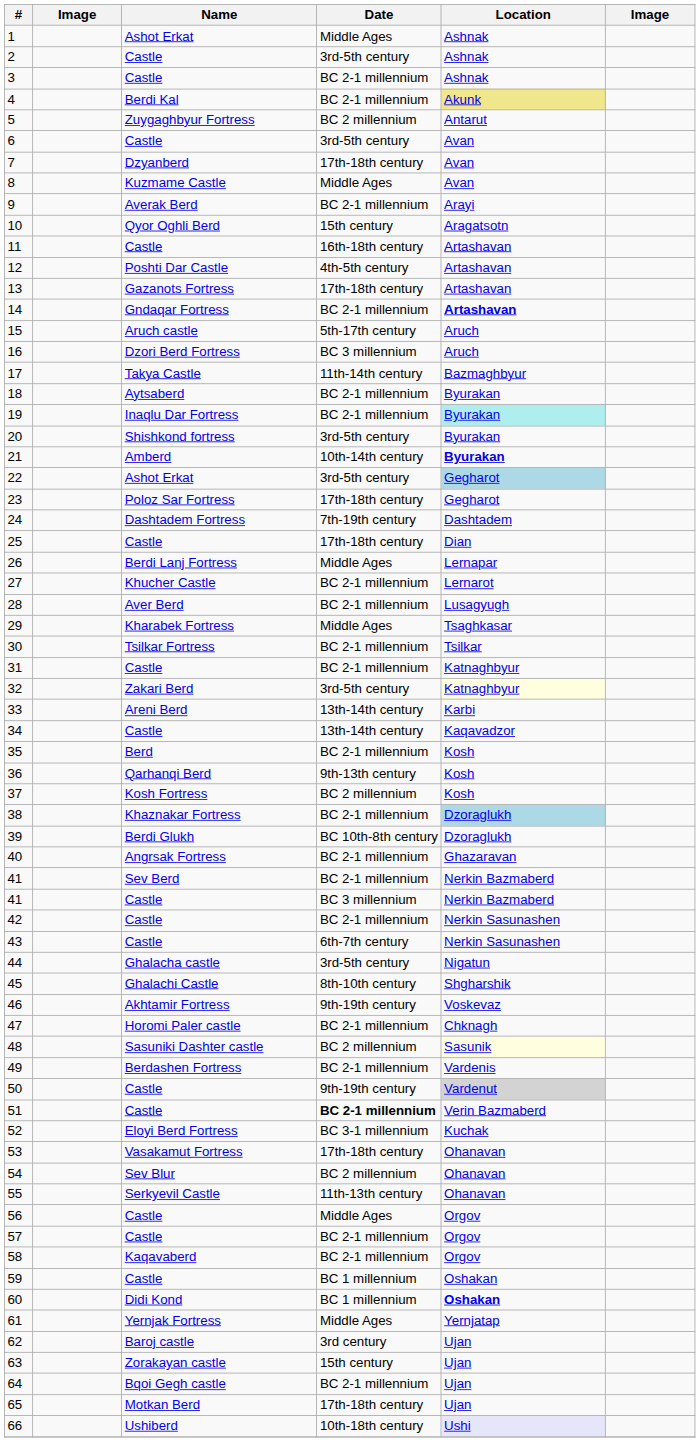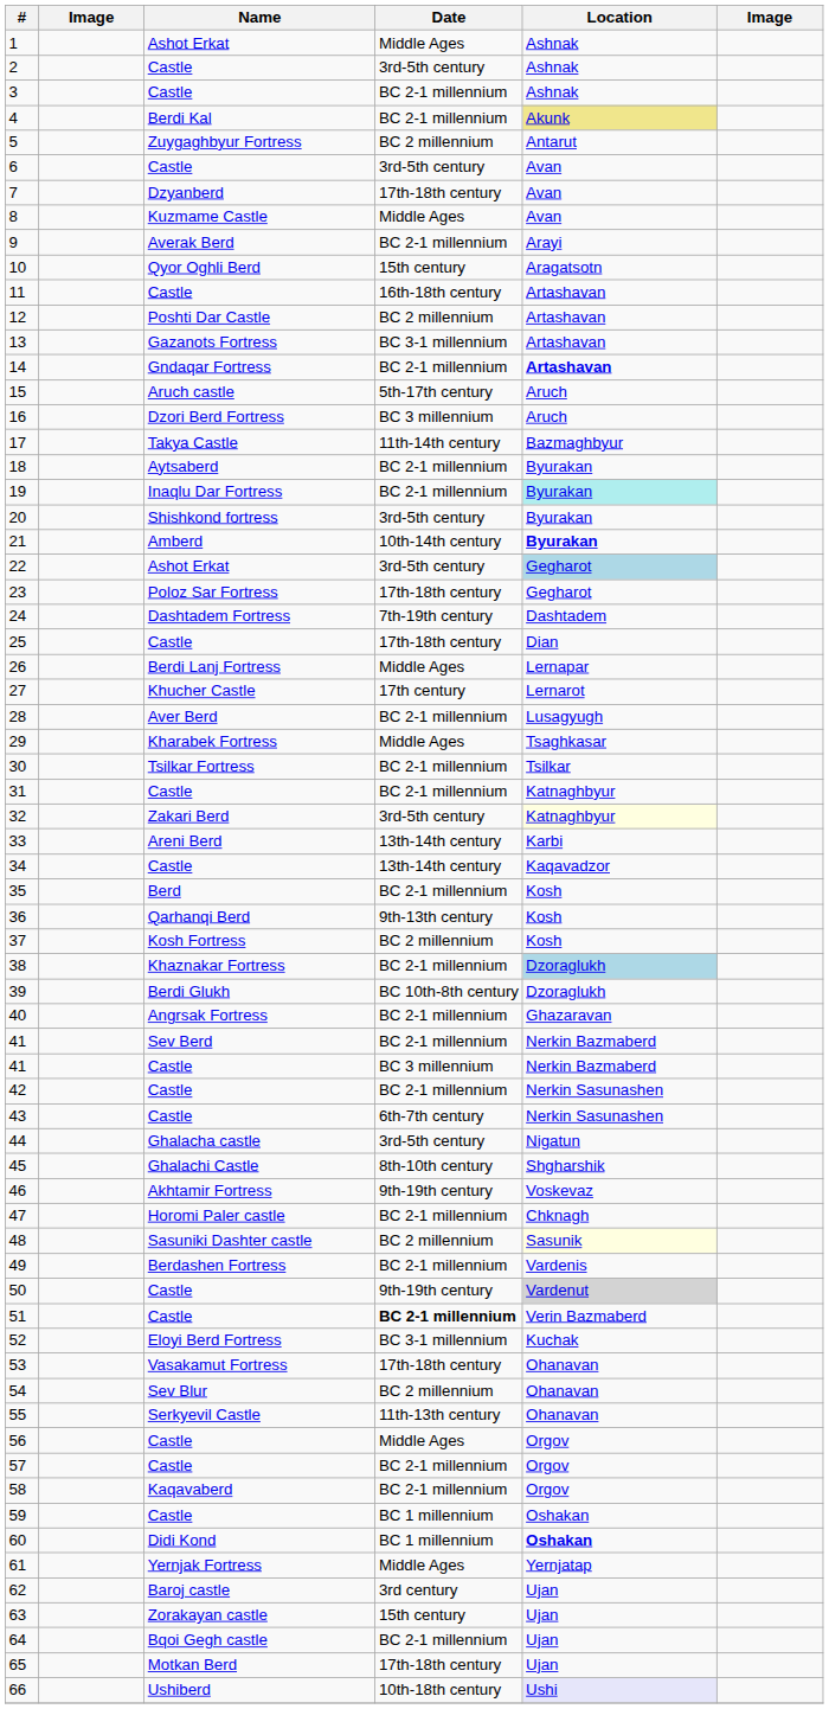 <table class="sortable wikitable">
 <tr valign=bottom>
 <th>#</th>
 <th width=100px>Image</th>
 <th width=>Name</th>
 <th width=18%>Date</th>
 <th width=>Location</th>
 <th width=100px>Image</th>
 </tr>
 <tr>
 <td>1</td>
 <td></td>
 <td><a href='#'>Ashot Erkat</a></td>
 <td data-sort-value="1500">Middle Ages</td>
 <td><a href='#'>Ashnak</a></td>
 <td></td>
 </tr>
 <tr>
 <td>2</td>
 <td></td>
 <td><a href='#'>Castle</a></td>
 <td data-sort-value="300">3rd-5th century</td>
 <td><a href='#'>Ashnak</a></td>
 <td></td>
 </tr>
 <tr>
 <td>3</td>
 <td></td>
 <td><a href='#'>Castle</a></td>
 <td data-sort-value="-2000">BC 2-1 millennium</td>
 <td><a href='#'>Ashnak</a></td>
 <td></td>
 </tr>
 <tr>
 <td>4</td>
 <td></td>
 <td><a href='#'>Berdi Kal</a></td>
 <td data-sort-value="-2000">BC 2-1 millennium</td>
 <td style="background: khaki;"><a href='#'>Akunk</a></td>
 <td></td>
 </tr>
 <tr>
 <td>5</td>
 <td></td>
 <td><a href='#'>Zuygaghbyur Fortress</a></td>
 <td data-sort-value="-2000">BC 2 millennium</td>
 <td><a href='#'>Antarut</a></td>
 <td></td>
 </tr>
 <tr>
 <td>6</td>
 <td></td>
 <td><a href='#'>Castle</a></td>
 <td data-sort-value="300">3rd-5th century</td>
 <td><a href='#'>Avan</a></td>
 <td></td>
 </tr>
 <tr>
 <td>7</td>
 <td></td>
 <td><a href='#'>Dzyanberd</a></td>
 <td data-sort-value="1700">17th-18th century</td>
 <td><a href='#'>Avan</a></td>
 <td></td>
 </tr>
 <tr>
 <td>8</td>
 <td></td>
 <td><a href='#'>Kuzmame Castle</a></td>
 <td data-sort-value="1500">Middle Ages</td>
 <td><a href='#'>Avan</a></td>
 <td></td>
 </tr>
 <tr>
 <td>9</td>
 <td></td>
 <td><a href='#'>Averak Berd</a></td>
 <td data-sort-value="-2000">BC 2-1 millennium</td>
 <td><a href='#'>Arayi</a></td>
 <td></td>
 </tr>
 <tr>
 <td>10</td>
 <td></td>
 <td><a href='#'>Qyor Oghli Berd</a></td>
 <td data-sort-value="1500">15th century</td>
 <td><a href='#'>Aragatsotn</a></td>
 <td></td>
 </tr>
 <tr>
 <td>11</td>
 <td></td>
 <td><a href='#'>Castle</a></td>
 <td data-sort-value="1600">16th-18th century</td>
 <td><a href='#'>Artashavan</a></td>
 <td></td>
 </tr>
 <tr>
 <td>12</td>
 <td></td>
 <td><a href='#'>Poshti Dar Castle</a></td>
-<td data-sort-value="400">4th-5th century</td>
+<td data-sort-value="-2000">BC 2 millennium</td>
 <td><a href='#'>Artashavan</a></td>
 <td></td>
 </tr>
 <tr>
 <td>13</td>
 <td></td>
 <td><a href='#'>Gazanots Fortress</a></td>
-<td data-sort-value="1700">17th-18th century</td>
+<td data-sort-value="-3000">BC 3-1  millennium</td>
 <td><a href='#'>Artashavan</a></td>
 <td></td>
 </tr>
 <tr>
 <td>14</td>
 <td></td>
 <td><a href='#'>Gndaqar Fortress</a></td>
 <td data-sort-value="-2000">BC 2-1  millennium</td>
 <td><strong><a href='#'>Artashavan</a></strong></td>
 <td></td>
 </tr>
 <tr>
 <td>15</td>
 <td></td>
 <td><a href='#'>Aruch castle</a></td>
 <td data-sort-value="500">5th-17th century</td>
 <td><a href='#'>Aruch</a></td>
 <td></td>
 </tr>
 <tr>
 <td>16</td>
 <td></td>
 <td><a href='#'>Dzori Berd Fortress</a></td>
 <td data-sort-value="-3000">BC 3 millennium</td>
 <td><a href='#'>Aruch</a></td>
 <td></td>
 </tr>
 <tr>
 <td>17</td>
 <td></td>
 <td><a href='#'>Takya Castle</a></td>
 <td data-sort-value="1100">11th-14th century</td>
 <td><a href='#'>Bazmaghbyur</a></td>
 <td></td>
 </tr>
 <tr>
 <td>18</td>
 <td></td>
 <td><a href='#'>Aytsaberd</a></td>
 <td data-sort-value="-2000">BC 2-1 millennium</td>
 <td><a href='#'>Byurakan</a></td>
 <td></td>
 </tr>
 <tr>
 <td>19</td>
 <td></td>
 <td><a href='#'>Inaqlu Dar Fortress</a></td>
 <td data-sort-value="-2000">BC 2-1 millennium</td>
 <td style="background: paleturquoise;"><a href='#'>Byurakan</a></td>
 <td></td>
 </tr>
 <tr>
 <td>20</td>
 <td></td>
 <td><a href='#'>Shishkond fortress</a></td>
 <td data-sort-value="300">3rd-5th century</td>
 <td><a href='#'>Byurakan</a></td>
 <td></td>
 </tr>
 <tr>
 <td>21</td>
 <td></td>
 <td><a href='#'>Amberd</a></td>
 <td data-sort-value="1000">10th-14th century</td>
 <td><strong><a href='#'>Byurakan</a></strong></td>
 <td></td>
 </tr>
 <tr>
 <td>22</td>
 <td></td>
 <td><a href='#'>Ashot Erkat</a></td>
 <td data-sort-value="300">3rd-5th century</td>
 <td style="background: lightblue;"><a href='#'>Gegharot</a></td>
 <td></td>
 </tr>
 <tr>
 <td>23</td>
 <td></td>
 <td><a href='#'>Poloz Sar Fortress</a></td>
 <td data-sort-value="1700">17th-18th century</td>
 <td><a href='#'>Gegharot</a></td>
 <td></td>
 </tr>
 <tr>
 <td>24</td>
 <td></td>
 <td><a href='#'>Dashtadem Fortress</a></td>
 <td data-sort-value="700">7th-19th century</td>
 <td><a href='#'>Dashtadem</a></td>
 <td></td>
 </tr>
 <tr>
 <td>25</td>
 <td></td>
 <td><a href='#'>Castle</a></td>
 <td data-sort-value="1700">17th-18th century</td>
 <td><a href='#'>Dian</a></td>
 <td></td>
 </tr>
 <tr>
 <td>26</td>
 <td></td>
 <td><a href='#'>Berdi Lanj Fortress</a></td>
 <td data-sort-value="1500">Middle Ages</td>
 <td><a href='#'>Lernapar</a></td>
 <td></td>
 </tr>
 <tr>
 <td>27</td>
 <td></td>
 <td><a href='#'>Khucher Castle</a></td>
-<td data-sort-value="-2000">BC 2-1 millennium</td>
+<td data-sort-value="1700">17th century</td>
 <td><a href='#'>Lernarot</a></td>
 <td></td>
 </tr>
 <tr>
 <td>28</td>
 <td></td>
 <td><a href='#'>Aver Berd</a></td>
 <td data-sort-value="-2000">BC 2-1 millennium</td>
 <td><a href='#'>Lusagyugh</a></td>
 <td></td>
 </tr>
 <tr>
 <td>29</td>
 <td></td>
 <td><a href='#'>Kharabek Fortress</a></td>
 <td data-sort-value="1500">Middle Ages</td>
 <td><a href='#'>Tsaghkasar</a></td>
 <td></td>
 </tr>
 <tr>
 <td>30</td>
 <td></td>
 <td><a href='#'>Tsilkar Fortress</a></td>
 <td data-sort-value="-2000">BC 2-1 millennium</td>
 <td><a href='#'>Tsilkar</a></td>
 <td></td>
 </tr>
 <tr>
 <td>31</td>
 <td></td>
 <td><a href='#'>Castle</a></td>
 <td data-sort-value="-2000">BC 2-1 millennium</td>
 <td><a href='#'>Katnaghbyur</a></td>
 <td></td>
 </tr>
 <tr>
 <td>32</td>
 <td></td>
 <td><a href='#'>Zakari Berd</a></td>
 <td data-sort-value="300">3rd-5th century</td>
 <td style="background: lightyellow;"><a href='#'>Katnaghbyur</a></td>
 <td></td>
 </tr>
 <tr>
 <td>33</td>
 <td></td>
 <td><a href='#'>Areni Berd</a></td>
 <td data-sort-value="1300">13th-14th century</td>
 <td><a href='#'>Karbi</a></td>
 <td></td>
 </tr>
 <tr>
 <td>34</td>
 <td></td>
 <td><a href='#'>Castle</a></td>
 <td data-sort-value="1300">13th-14th century</td>
 <td><a href='#'>Kaqavadzor</a></td>
 <td></td>
 </tr>
 <tr>
 <td>35</td>
 <td></td>
 <td><a href='#'>Berd</a></td>
 <td data-sort-value="-2000">BC 2-1 millennium</td>
 <td><a href='#'>Kosh</a></td>
 <td></td>
 </tr>
 <tr>
 <td>36</td>
 <td></td>
 <td><a href='#'>Qarhanqi Berd</a></td>
 <td data-sort-value="900">9th-13th century</td>
 <td><a href='#'>Kosh</a></td>
 <td></td>
 </tr>
 <tr>
 <td>37</td>
 <td></td>
 <td><a href='#'>Kosh Fortress</a></td>
 <td data-sort-value="-2000">BC 2 millennium</td>
 <td><a href='#'>Kosh</a></td>
 <td></td>
 </tr>
 <tr>
 <td>38</td>
 <td></td>
 <td><a href='#'>Khaznakar Fortress</a></td>
 <td data-sort-value="-2000">BC 2-1 millennium</td>
 <td style="background: lightblue;"><a href='#'>Dzoraglukh</a></td>
 <td></td>
 </tr>
 <tr>
 <td>39</td>
 <td></td>
 <td><a href='#'>Berdi Glukh</a></td>
 <td data-sort-value="-1000">BC 10th-8th century</td>
 <td><a href='#'>Dzoraglukh</a></td>
 <td></td>
 </tr>
 <tr>
 <td>40</td>
 <td></td>
 <td><a href='#'>Angrsak Fortress</a></td>
 <td data-sort-value="-2000">BC 2-1 millennium</td>
 <td><a href='#'>Ghazaravan</a></td>
 <td></td>
 </tr>
 <tr>
 <td>41</td>
 <td></td>
 <td><a href='#'>Sev Berd</a></td>
 <td data-sort-value="-2000">BC 2-1 millennium</td>
 <td><a href='#'>Nerkin Bazmaberd</a></td>
 <td></td>
 </tr>
 <tr>
 <td>41</td>
 <td></td>
 <td><a href='#'>Castle</a></td>
 <td data-sort-value="-3000">BC 3 millennium</td>
 <td><a href='#'>Nerkin Bazmaberd</a></td>
 <td></td>
 </tr>
 <tr>
 <td>42</td>
 <td></td>
 <td><a href='#'>Castle</a></td>
 <td data-sort-value="-2000">BC 2-1 millennium</td>
 <td><a href='#'>Nerkin Sasunashen</a></td>
 <td></td>
 </tr>
 <tr>
 <td>43</td>
 <td></td>
 <td><a href='#'>Castle</a></td>
 <td data-sort-value="600">6th-7th century</td>
 <td><a href='#'>Nerkin Sasunashen</a></td>
 <td></td>
 </tr>
 <tr>
 <td>44</td>
 <td></td>
 <td><a href='#'>Ghalacha castle</a></td>
 <td data-sort-value="300">3rd-5th century</td>
 <td><a href='#'>Nigatun</a></td>
 <td></td>
 </tr>
 <tr>
 <td>45</td>
 <td></td>
 <td><a href='#'>Ghalachi Castle</a></td>
 <td data-sort-value="800">8th-10th century</td>
 <td><a href='#'>Shgharshik</a></td>
 <td></td>
 </tr>
 <tr>
 <td>46</td>
 <td></td>
 <td><a href='#'>Akhtamir Fortress</a></td>
 <td data-sort-value="900">9th-19th century</td>
 <td><a href='#'>Voskevaz</a></td>
 <td></td>
 </tr>
 <tr>
 <td>47</td>
 <td></td>
 <td><a href='#'>Horomi Paler castle</a></td>
 <td data-sort-value="-2000">BC 2-1 millennium</td>
 <td><a href='#'>Chknagh</a></td>
 <td></td>
 </tr>
 <tr>
 <td>48</td>
 <td></td>
 <td><a href='#'>Sasuniki Dashter castle</a></td>
 <td data-sort-value="-2000">BC 2 millennium</td>
 <td style="background: lightyellow;"><a href='#'>Sasunik</a></td>
 <td></td>
 </tr>
 <tr>
 <td>49</td>
 <td></td>
 <td><a href='#'>Berdashen Fortress</a></td>
 <td data-sort-value="-2000">BC 2-1 millennium</td>
 <td><a href='#'>Vardenis</a></td>
 <td></td>
 </tr>
 <tr>
 <td>50</td>
 <td></td>
 <td><a href='#'>Castle</a></td>
 <td data-sort-value="900">9th-19th century</td>
 <td style="background: lightgrey;"><a href='#'>Vardenut</a></td>
 <td></td>
 </tr>
 <tr>
 <td>51</td>
 <td></td>
 <td><a href='#'>Castle</a></td>
 <td data-sort-value="-2000"><strong>BC 2-1 millennium</strong></td>
 <td><a href='#'>Verin Bazmaberd</a></td>
 <td></td>
 </tr>
 <tr>
 <td>52</td>
 <td></td>
 <td><a href='#'>Eloyi Berd Fortress</a></td>
 <td data-sort-value="-3000">BC 3-1 millennium</td>
 <td><a href='#'>Kuchak</a></td>
 <td></td>
 </tr>
 <tr>
 <td>53</td>
 <td></td>
 <td><a href='#'>Vasakamut Fortress</a></td>
 <td data-sort-value="1700">17th-18th century</td>
 <td><a href='#'>Ohanavan</a></td>
 <td></td>
 </tr>
 <tr>
 <td>54</td>
 <td></td>
 <td><a href='#'>Sev Blur</a></td>
 <td data-sort-value="-2000">BC 2 millennium</td>
 <td><a href='#'>Ohanavan</a></td>
 <td></td>
 </tr>
 <tr>
 <td>55</td>
 <td></td>
 <td><a href='#'>Serkyevil Castle</a></td>
 <td data-sort-value="1100">11th-13th century</td>
 <td><a href='#'>Ohanavan</a></td>
 <td></td>
 </tr>
 <tr>
 <td>56</td>
 <td></td>
 <td><a href='#'>Castle</a></td>
 <td data-sort-value="1500">Middle Ages</td>
 <td><a href='#'>Orgov</a></td>
 <td></td>
 </tr>
 <tr>
 <td>57</td>
 <td></td>
 <td><a href='#'>Castle</a></td>
 <td data-sort-value="-2000">BC 2-1 millennium</td>
 <td><a href='#'>Orgov</a></td>
 <td></td>
 </tr>
 <tr>
 <td>58</td>
 <td></td>
 <td><a href='#'>Kaqavaberd</a></td>
 <td data-sort-value="-2000">BC 2-1 millennium</td>
 <td><a href='#'>Orgov</a></td>
 <td></td>
 </tr>
 <tr>
 <td>59</td>
 <td></td>
 <td><a href='#'>Castle</a></td>
 <td data-sort-value="-1000">BC 1 millennium</td>
 <td><a href='#'>Oshakan</a></td>
 <td></td>
 </tr>
 <tr>
 <td>60</td>
 <td></td>
 <td><a href='#'>Didi Kond</a></td>
 <td data-sort-value="-1000">BC 1 millennium</td>
 <td><strong><a href='#'>Oshakan</a></strong></td>
 <td></td>
 </tr>
 <tr>
 <td>61</td>
 <td></td>
 <td><a href='#'>Yernjak Fortress</a></td>
 <td data-sort-value="1500">Middle Ages</td>
 <td><a href='#'>Yernjatap</a></td>
 <td></td>
 </tr>
 <tr>
 <td>62</td>
 <td></td>
 <td><a href='#'>Baroj castle</a></td>
 <td data-sort-value="300">3rd century</td>
 <td><a href='#'>Ujan</a></td>
 <td></td>
 </tr>
 <tr>
 <td>63</td>
 <td></td>
 <td><a href='#'>Zorakayan castle</a></td>
 <td data-sort-value="1500">15th century</td>
 <td><a href='#'>Ujan</a></td>
 <td></td>
 </tr>
 <tr>
 <td>64</td>
 <td></td>
 <td><a href='#'>Bqoi Gegh castle</a></td>
 <td data-sort-value="-2000">BC 2-1 millennium</td>
 <td><a href='#'>Ujan</a></td>
 <td></td>
 </tr>
 <tr>
 <td>65</td>
 <td></td>
 <td><a href='#'>Motkan Berd</a></td>
 <td data-sort-value="1700">17th-18th century</td>
 <td><a href='#'>Ujan</a></td>
 <td></td>
 </tr>
 <tr>
 <td>66</td>
 <td></td>
 <td><a href='#'>Ushiberd</a></td>
 <td data-sort-value="1000">10th-18th century</td>
 <td style="background: lavender;"><a href='#'>Ushi</a></td>
 <td></td>
 </tr>
 <tr>
 </tr>
 </table>
